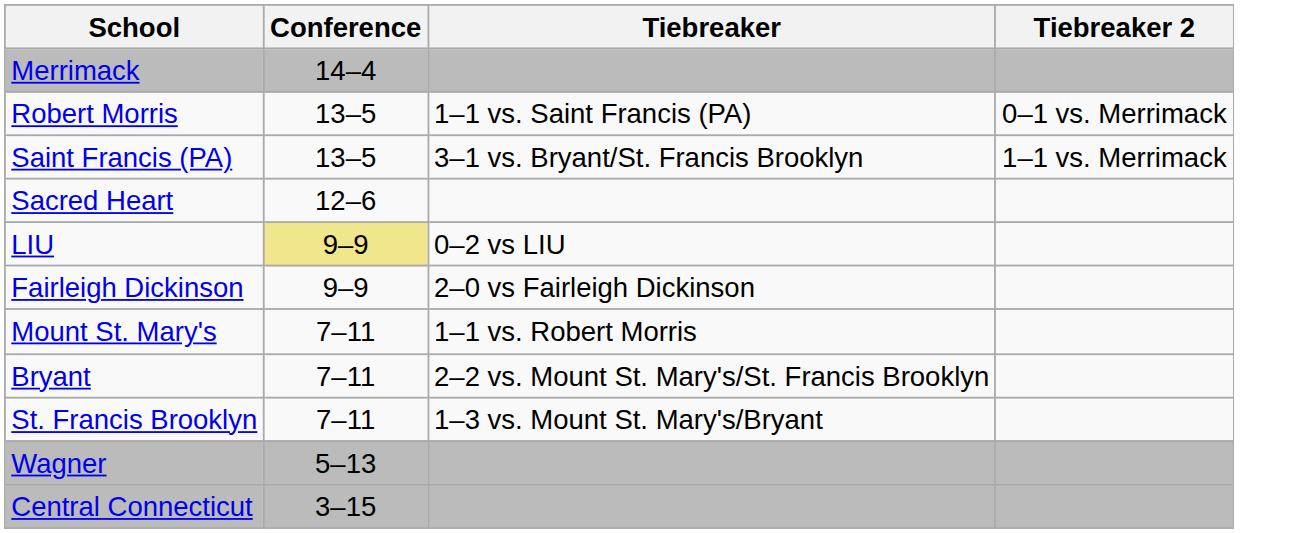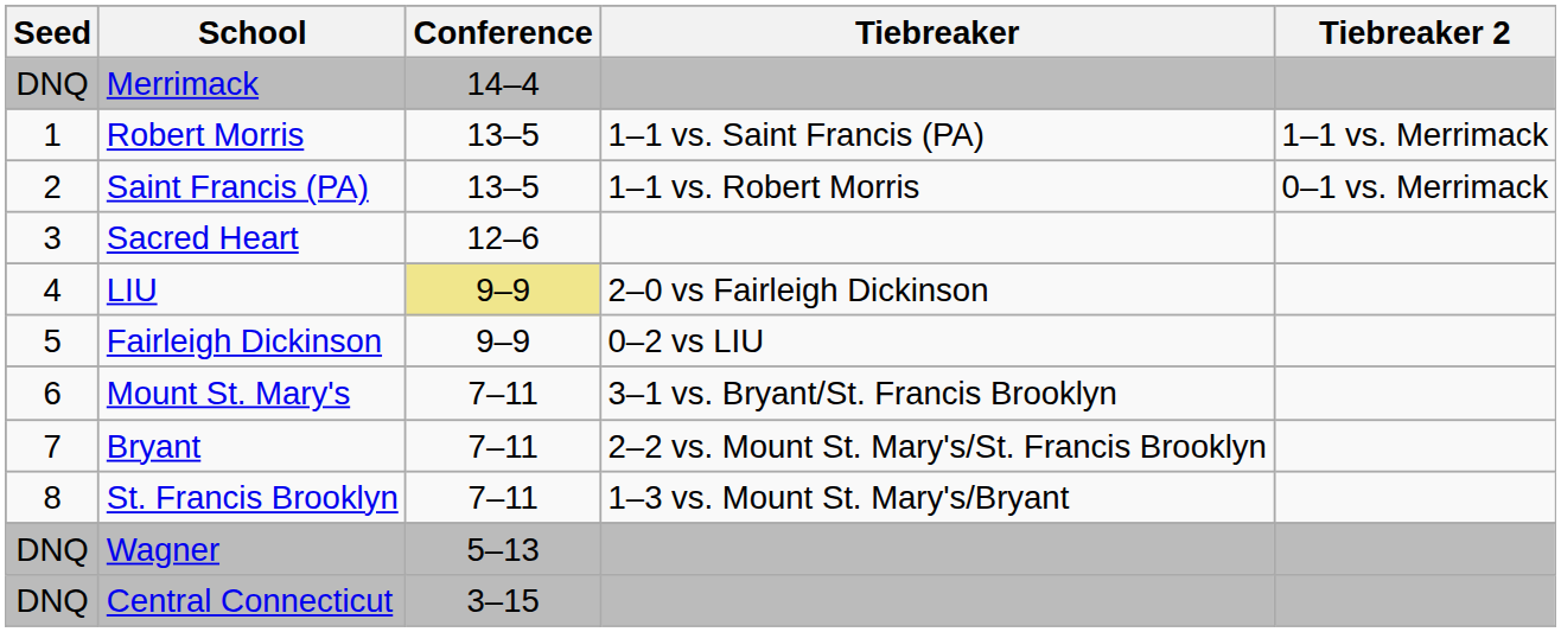 <table class="wikitable" style="white-space:nowrap; font-size:95%;text-align:center">
 <tr>
+<th>Seed</th>
 <th>School</th>
 <th>Conference</th>
 <th>Tiebreaker</th>
 <th>Tiebreaker 2</th>
 </tr>
 <tr bgcolor=#bbbbbb>
+<td>DNQ</td>
 <td align=left><a href='#'>Merrimack</a></td>
 <td>14–4</td>
 <td></td>
 <td></td>
 </tr>
 <tr>
+<td>1</td>
 <td align=left><a href='#'>Robert Morris</a></td>
 <td>13–5</td>
 <td align=left>1–1 vs. Saint Francis (PA)</td>
+<td>1–1 vs. Merrimack</td>
+</tr>
+<tr>
+<td>2</td>
+<td align=left><a href='#'>Saint Francis (PA)</a></td>
+<td>13–5</td>
+<td align=left>1–1 vs. Robert Morris</td>
 <td>0–1 vs. Merrimack</td>
 </tr>
 <tr>
-<td align=left><a href='#'>Saint Francis (PA)</a></td>
-<td>13–5</td>
-<td align=left>3–1 vs. Bryant/St. Francis Brooklyn</td>
-<td>1–1 vs. Merrimack</td>
-</tr>
-<tr>
+<td>3</td>
 <td align=left><a href='#'>Sacred Heart</a></td>
 <td>12–6</td>
 <td align=left></td>
 <td></td>
 </tr>
 <tr>
+<td>4</td>
 <td align=left><a href='#'>LIU</a></td>
 <td style="background: khaki;">9–9</td>
+<td align=left>2–0 vs Fairleigh Dickinson</td>
+<td></td>
+</tr>
+<tr>
+<td>5</td>
+<td align=left><a href='#'>Fairleigh Dickinson</a></td>
+<td>9–9</td>
 <td align=left>0–2 vs LIU</td>
 <td></td>
 </tr>
 <tr>
-<td align=left><a href='#'>Fairleigh Dickinson</a></td>
-<td>9–9</td>
-<td align=left>2–0 vs Fairleigh Dickinson</td>
+<td>6</td>
+<td align=left><a href='#'>Mount St. Mary's</a></td>
+<td>7–11</td>
+<td align=left>3–1 vs. Bryant/St. Francis Brooklyn</td>
 <td></td>
 </tr>
 <tr>
-<td align=left><a href='#'>Mount St. Mary's</a></td>
-<td>7–11</td>
-<td align=left>1–1 vs. Robert Morris</td>
-<td></td>
-</tr>
-<tr>
+<td>7</td>
 <td align=left><a href='#'>Bryant</a></td>
 <td>7–11</td>
 <td align=left>2–2 vs. Mount St. Mary's/St. Francis Brooklyn</td>
 <td></td>
 </tr>
 <tr>
+<td>8</td>
 <td align=left><a href='#'>St. Francis Brooklyn</a></td>
 <td>7–11</td>
 <td align=left>1–3 vs. Mount St. Mary's/Bryant</td>
 <td></td>
 </tr>
 <tr bgcolor=#bbbbbb>
+<td>DNQ</td>
 <td align=left><a href='#'>Wagner</a></td>
 <td>5–13</td>
 <td></td>
 <td></td>
 </tr>
 <tr bgcolor=#bbbbbb>
+<td>DNQ</td>
 <td align=left><a href='#'>Central Connecticut</a></td>
 <td>3–15</td>
 <td></td>
 <td></td>
 </tr>
 </table>
